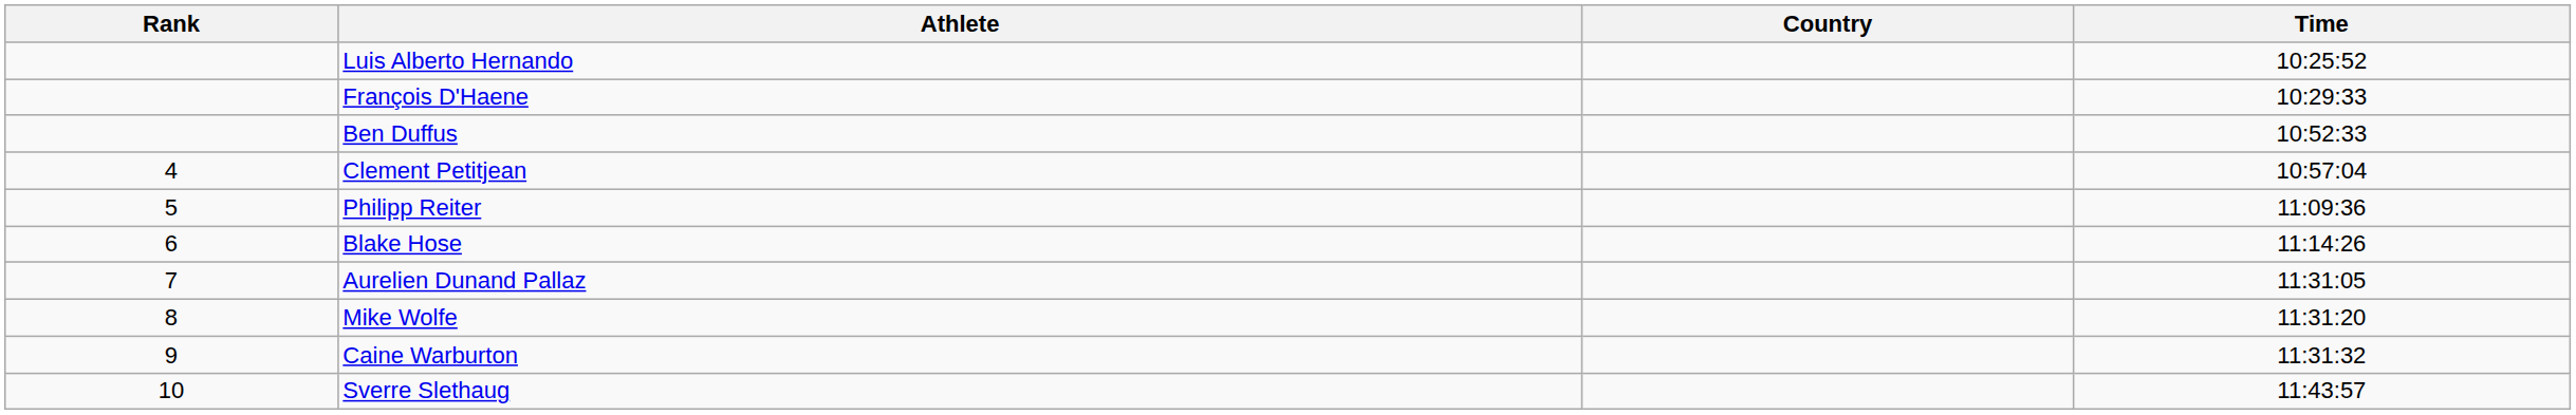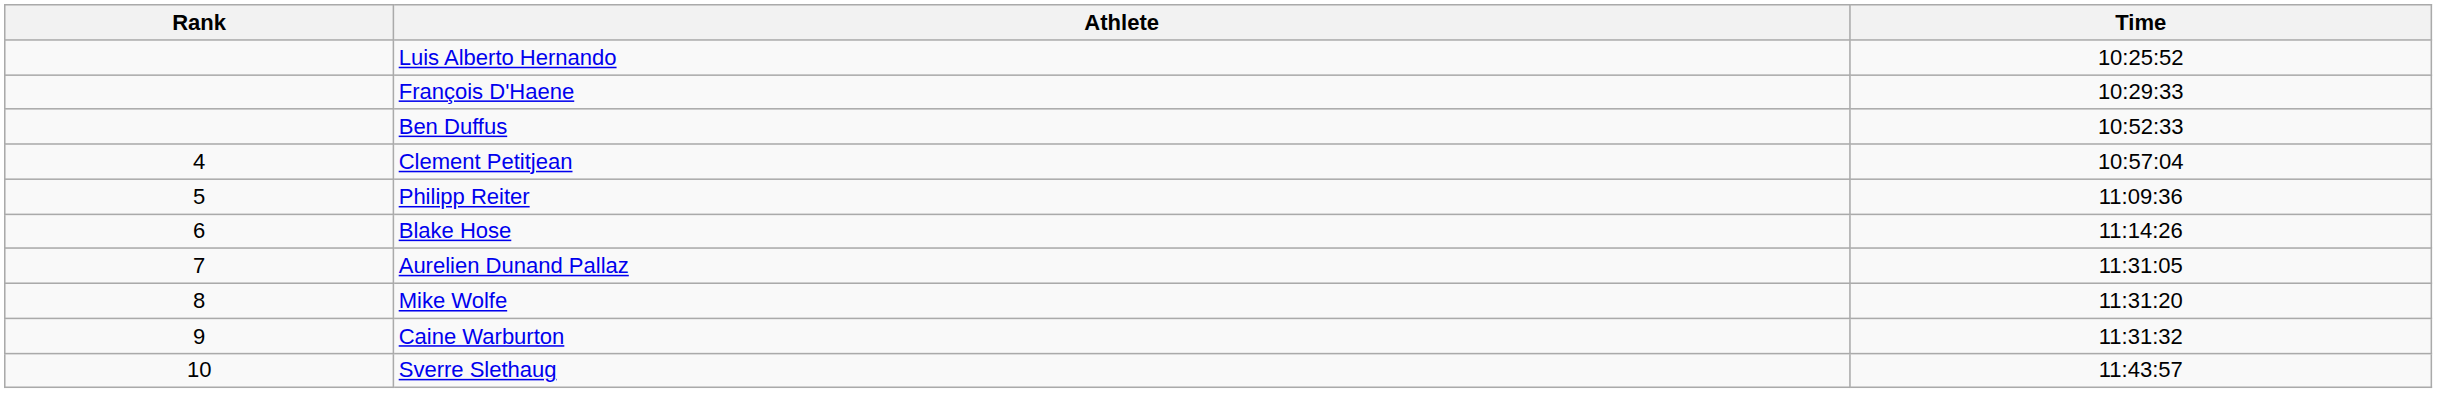 <table class="wikitable" width=80% style="font-size:90%; text-align:center;">
 <tr>
 <th>Rank</th>
 <th>Athlete</th>
-<th>Country</th>
 <th>Time</th>
 </tr>
 <tr>
 <td></td>
 <td align=left><a href='#'>Luis Alberto Hernando</a></td>
-<td align=left></td>
 <td>10:25:52</td>
 </tr>
 <tr>
 <td></td>
 <td align=left><a href='#'>François D'Haene</a></td>
-<td align=left></td>
 <td>10:29:33</td>
 </tr>
 <tr>
 <td></td>
 <td align=left><a href='#'>Ben Duffus</a></td>
-<td align=left></td>
 <td>10:52:33</td>
 </tr>
 <tr>
 <td>4</td>
 <td align=left><a href='#'>Clement Petitjean</a></td>
-<td align=left></td>
 <td>10:57:04</td>
 </tr>
 <tr>
 <td>5</td>
 <td align=left><a href='#'>Philipp Reiter</a></td>
-<td align=left></td>
 <td>11:09:36</td>
 </tr>
 <tr>
 <td>6</td>
 <td align=left><a href='#'>Blake Hose</a></td>
-<td align=left></td>
 <td>11:14:26</td>
 </tr>
 <tr>
 <td>7</td>
 <td align=left><a href='#'>Aurelien Dunand Pallaz</a></td>
-<td align=left></td>
 <td>11:31:05</td>
 </tr>
 <tr>
 <td>8</td>
 <td align=left><a href='#'>Mike Wolfe</a></td>
-<td align=left></td>
 <td>11:31:20</td>
 </tr>
 <tr>
 <td>9</td>
 <td align=left><a href='#'>Caine Warburton</a></td>
-<td align=left></td>
 <td>11:31:32</td>
 </tr>
 <tr>
 <td>10</td>
 <td align=left><a href='#'>Sverre Slethaug</a></td>
-<td align=left></td>
 <td>11:43:57</td>
 </tr>
 </table>
